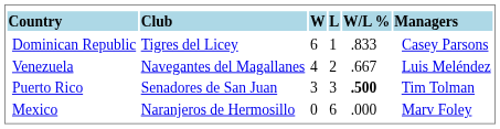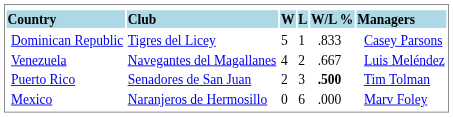 <table cellpadding="1" width="500px" style="font-size: 95%; border: 1px solid gray;">
 <tr align="center" style="font-size: larger;">
 <td colspan=6></td>
 </tr>
 <tr style="background:lightblue;">
 <td><strong>Country</strong></td>
 <td><strong>Club</strong></td>
 <td><strong>W</strong></td>
 <td><strong>L</strong></td>
 <td><strong>W/L %</strong></td>
 <td><strong>Managers</strong></td>
 </tr>
 <tr align="center" style="vertical-align: middle;" style="background:lightblue;">
 </tr>
 <tr>
 <td> <a href='#'>Dominican Republic</a></td>
 <td><a href='#'>Tigres del Licey</a>    </td>
-<td>6</td>
+<td>5</td>
 <td>1</td>
 <td>  .833</td>
 <td>  <a href='#'>Casey Parsons</a></td>
 </tr>
 <tr>
 <td> <a href='#'>Venezuela</a></td>
 <td><a href='#'>Navegantes del Magallanes</a></td>
 <td>4</td>
 <td>2</td>
 <td>  .667</td>
 <td>  <a href='#'>Luis Meléndez</a></td>
 </tr>
 <tr>
 <td> <a href='#'>Puerto Rico</a></td>
 <td><a href='#'>Senadores de San Juan</a></td>
-<td>3</td>
+<td>2</td>
 <td>3</td>
 <td><strong>  .500</strong></td>
 <td>  <a href='#'>Tim Tolman</a></td>
 </tr>
 <tr>
 <td> <a href='#'>Mexico</a></td>
 <td><a href='#'>Naranjeros de Hermosillo</a></td>
 <td>0</td>
 <td>6</td>
 <td>  .000</td>
 <td>  <a href='#'>Marv Foley</a></td>
 </tr>
 <tr>
 </tr>
 </table>
